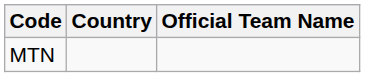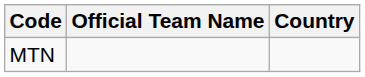 <table class="wikitable">
 <tr style="background:#ccf;">
 <th>Code</th>
+<th>Official Team Name</th>
 <th>Country</th>
-<th>Official Team Name</th>
 </tr>
 <tr>
 <td>MTN</td>
 <td></td>
 <td></td>
 </tr>
 </table>
